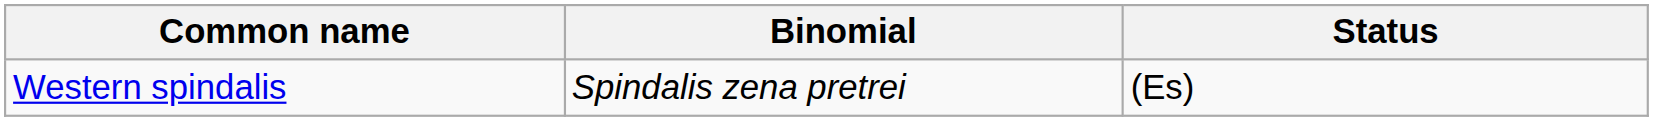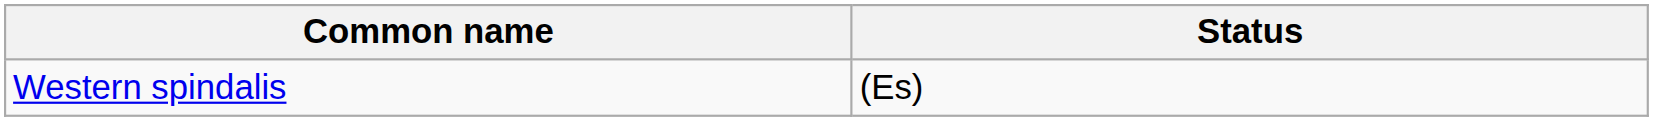 <table width=60% class="wikitable">
 <tr>
 <th width=34%>Common name</th>
-<th width=34%>Binomial</th>
 <th width=32%>Status</th>
 </tr>
 <tr>
 <td><a href='#'>Western spindalis</a></td>
-<td><em>Spindalis zena pretrei</em></td>
 <td>(Es)</td>
 </tr>
 </table>
